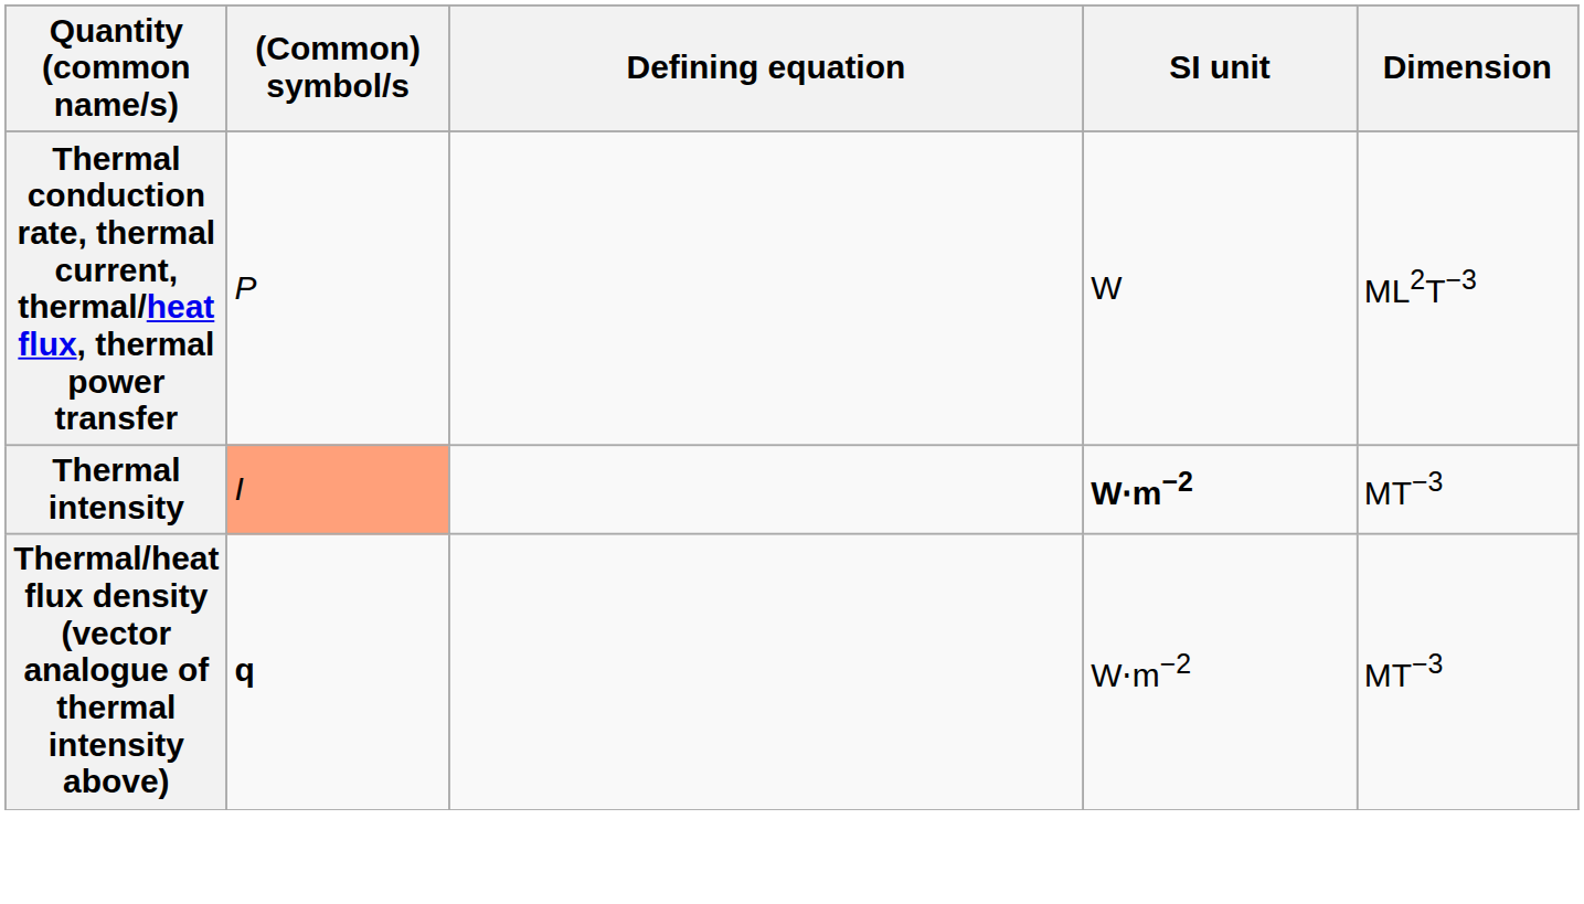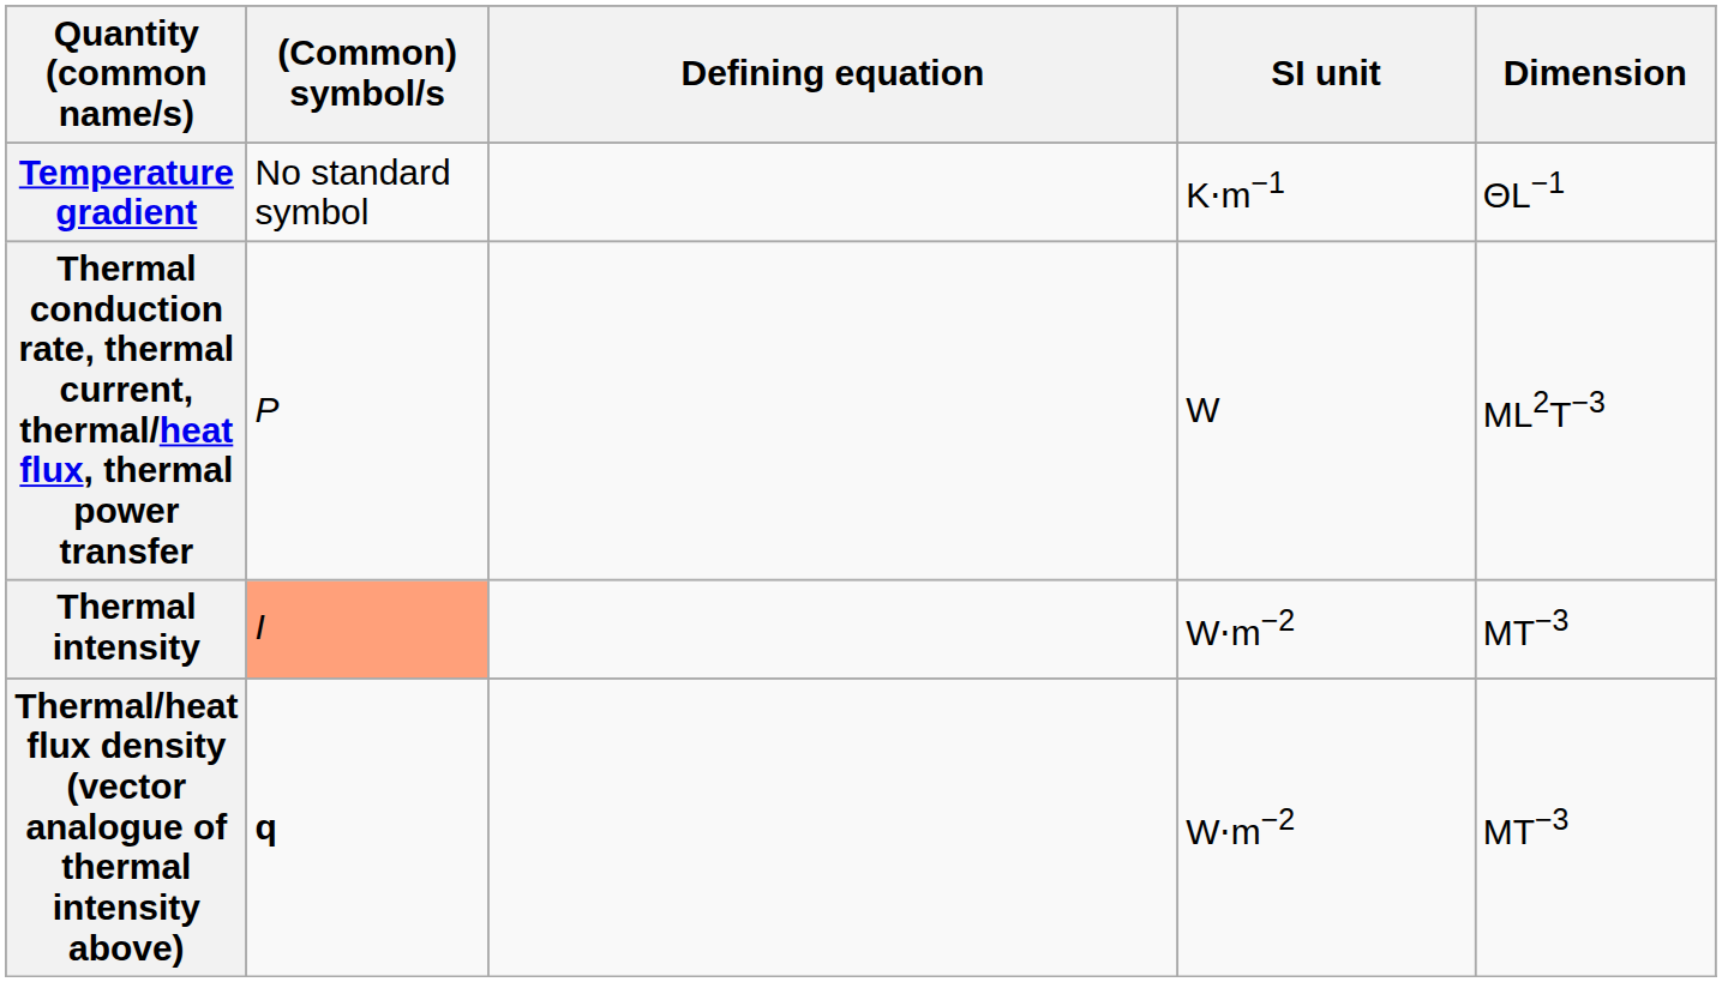 <table class="wikitable">
 <tr>
 <th scope="col" width="100">Quantity (common name/s)</th>
 <th scope="col" width="100">(Common) symbol/s</th>
 <th scope="col" width="300">Defining equation</th>
 <th scope="col" width="125">SI unit</th>
 <th scope="col" width="100">Dimension</th>
+</tr>
+<tr>
+<th><a href='#'>Temperature gradient</a></th>
+<td>No standard symbol</td>
+<td></td>
+<td>K⋅m<sup>−1</sup></td>
+<td>ΘL<sup>−1</sup></td>
 </tr>
 <tr>
 <th>Thermal conduction rate, thermal current, thermal/<a href='#'>heat flux</a>, thermal power transfer</th>
 <td><em>P</em></td>
 <td></td>
 <td>W</td>
 <td>ML<sup>2</sup>T<sup>−3</sup></td>
 </tr>
 <tr>
 <th>Thermal intensity</th>
 <td style="background: lightsalmon;"><em>I</em></td>
 <td></td>
-<td><strong>W⋅m<sup>−2</sup></strong></td>
+<td>W⋅m<sup>−2</sup></td>
 <td>MT<sup>−3</sup></td>
 </tr>
 <tr>
 <th>Thermal/heat flux density (vector analogue of thermal intensity above)</th>
 <td><strong>q</strong></td>
 <td></td>
 <td>W⋅m<sup>−2</sup></td>
 <td>MT<sup>−3</sup></td>
 </tr>
 <tr>
 </tr>
 </table>
